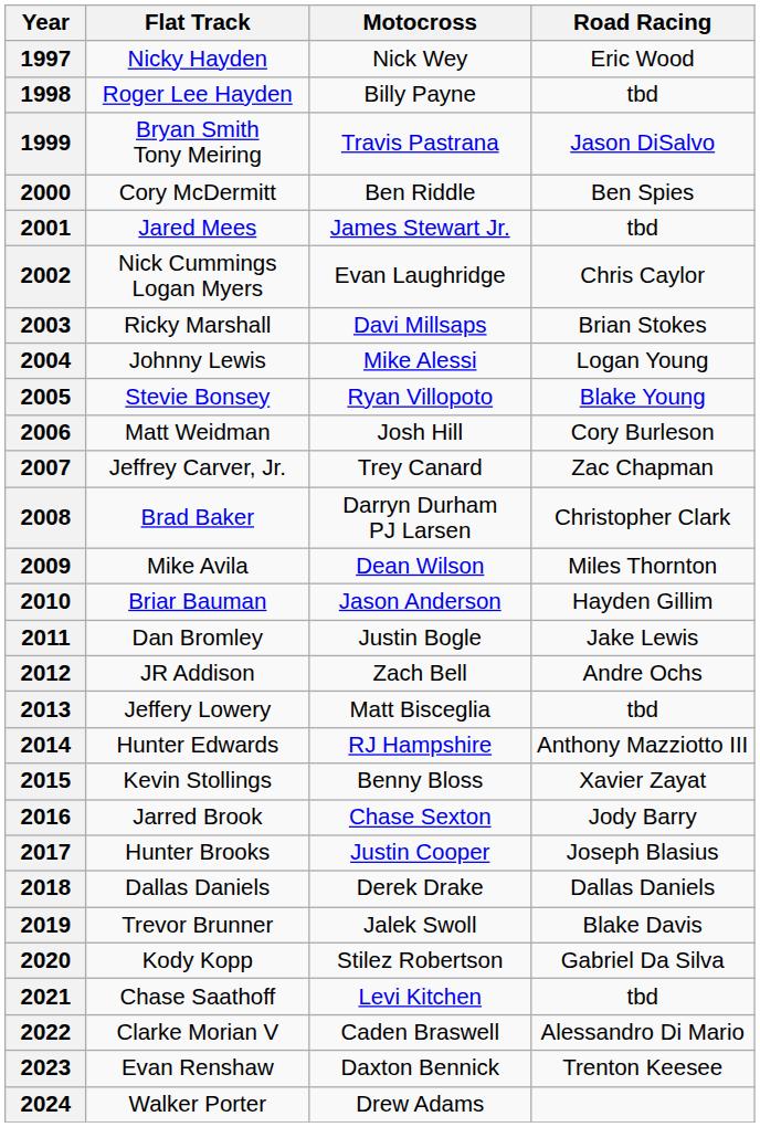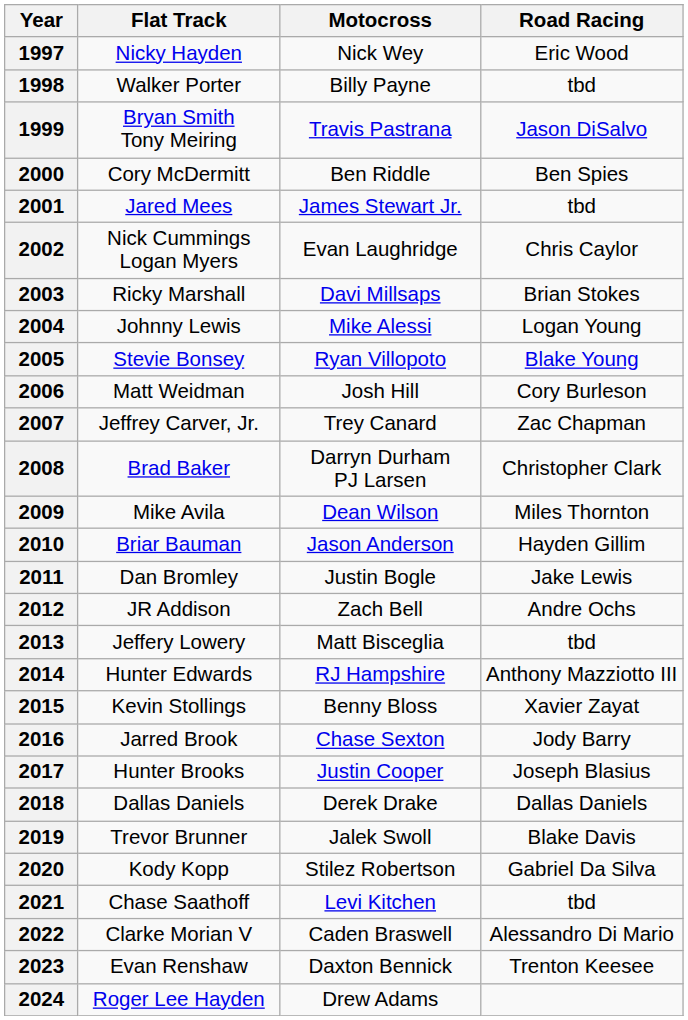 <table class="wikitable" style="text-align:center;">
 <tr>
 <th width="50">Year</th>
 <th width="150">Flat Track</th>
 <th width="150">Motocross</th>
 <th width="150">Road Racing</th>
 </tr>
 <tr>
 <th>1997</th>
 <td><a href='#'>Nicky Hayden</a></td>
 <td>Nick Wey</td>
 <td>Eric Wood</td>
 </tr>
 <tr>
 <th>1998</th>
-<td><a href='#'>Roger Lee Hayden</a></td>
+<td>Walker Porter</td>
 <td>Billy Payne</td>
 <td>tbd</td>
 </tr>
 <tr>
 <th>1999</th>
 <td><a href='#'>Bryan Smith</a><br>Tony Meiring</td>
 <td><a href='#'>Travis Pastrana</a></td>
 <td><a href='#'>Jason DiSalvo</a></td>
 </tr>
 <tr>
 <th>2000</th>
 <td>Cory McDermitt</td>
 <td>Ben Riddle</td>
 <td>Ben Spies</td>
 </tr>
 <tr>
 <th>2001</th>
 <td><a href='#'>Jared Mees</a></td>
 <td><a href='#'>James Stewart Jr.</a></td>
 <td>tbd</td>
 </tr>
 <tr>
 <th>2002</th>
 <td>Nick Cummings<br>Logan Myers</td>
 <td>Evan Laughridge</td>
 <td>Chris Caylor</td>
 </tr>
 <tr>
 <th>2003</th>
 <td>Ricky Marshall</td>
 <td><a href='#'>Davi Millsaps</a></td>
 <td>Brian Stokes</td>
 </tr>
 <tr>
 <th>2004</th>
 <td>Johnny Lewis</td>
 <td><a href='#'>Mike Alessi</a></td>
 <td>Logan Young</td>
 </tr>
 <tr>
 <th>2005</th>
 <td><a href='#'>Stevie Bonsey</a></td>
 <td><a href='#'>Ryan Villopoto</a></td>
 <td><a href='#'>Blake Young</a></td>
 </tr>
 <tr>
 <th>2006</th>
 <td>Matt Weidman</td>
 <td>Josh Hill</td>
 <td>Cory Burleson</td>
 </tr>
 <tr>
 <th>2007</th>
 <td>Jeffrey Carver, Jr.</td>
 <td>Trey Canard</td>
 <td>Zac Chapman</td>
 </tr>
 <tr>
 <th>2008</th>
 <td><a href='#'>Brad Baker</a></td>
 <td>Darryn Durham<br>PJ Larsen</td>
 <td>Christopher Clark</td>
 </tr>
 <tr>
 <th>2009</th>
 <td>Mike Avila</td>
 <td><a href='#'>Dean Wilson</a></td>
 <td>Miles Thornton</td>
 </tr>
 <tr>
 <th>2010</th>
 <td><a href='#'>Briar Bauman</a></td>
 <td><a href='#'>Jason Anderson</a></td>
 <td>Hayden Gillim</td>
 </tr>
 <tr>
 <th>2011</th>
 <td>Dan Bromley</td>
 <td>Justin Bogle</td>
 <td>Jake Lewis</td>
 </tr>
 <tr>
 <th>2012</th>
 <td>JR Addison</td>
 <td>Zach Bell</td>
 <td>Andre Ochs</td>
 </tr>
 <tr>
 <th>2013</th>
 <td>Jeffery Lowery</td>
 <td>Matt Bisceglia</td>
 <td>tbd</td>
 </tr>
 <tr>
 <th>2014</th>
 <td>Hunter Edwards</td>
 <td><a href='#'>RJ Hampshire</a></td>
 <td>Anthony Mazziotto III</td>
 </tr>
 <tr>
 <th>2015</th>
 <td>Kevin Stollings</td>
 <td>Benny Bloss</td>
 <td>Xavier Zayat</td>
 </tr>
 <tr>
 <th>2016</th>
 <td>Jarred Brook</td>
 <td><a href='#'>Chase Sexton</a></td>
 <td>Jody Barry</td>
 </tr>
 <tr>
 <th>2017</th>
 <td>Hunter Brooks</td>
 <td><a href='#'>Justin Cooper</a></td>
 <td>Joseph Blasius</td>
 </tr>
 <tr>
 <th>2018</th>
 <td>Dallas Daniels</td>
 <td>Derek Drake</td>
 <td>Dallas Daniels</td>
 </tr>
 <tr>
 <th>2019</th>
 <td>Trevor Brunner</td>
 <td>Jalek Swoll</td>
 <td>Blake Davis</td>
 </tr>
 <tr>
 <th>2020</th>
 <td>Kody Kopp</td>
 <td>Stilez Robertson</td>
 <td>Gabriel Da Silva</td>
 </tr>
 <tr>
 <th>2021</th>
 <td>Chase Saathoff</td>
 <td><a href='#'>Levi Kitchen</a></td>
 <td>tbd</td>
 </tr>
 <tr>
 <th>2022</th>
 <td>Clarke Morian V</td>
 <td>Caden Braswell</td>
 <td>Alessandro Di Mario</td>
 </tr>
 <tr>
 <th>2023</th>
 <td>Evan Renshaw</td>
 <td>Daxton Bennick</td>
 <td>Trenton Keesee</td>
 </tr>
 <tr>
 <th>2024</th>
-<td>Walker Porter</td>
+<td><a href='#'>Roger Lee Hayden</a></td>
 <td>Drew Adams</td>
 <td></td>
 </tr>
 </table>
